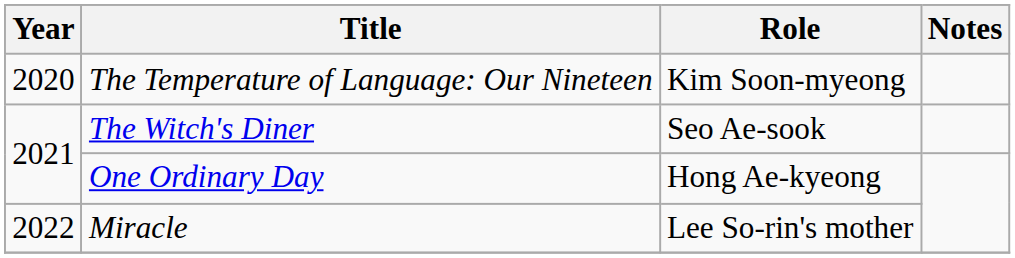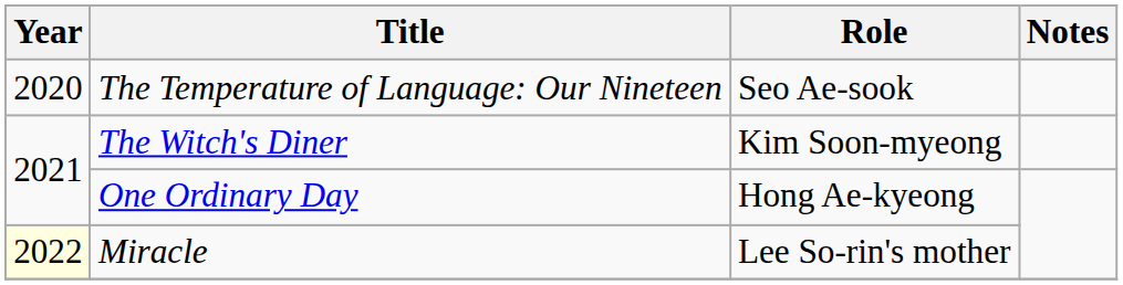 <table class="wikitable sortable">
 <tr>
 <th>Year</th>
 <th>Title</th>
 <th>Role</th>
 <th class="unsortable">Notes</th>
 </tr>
 <tr>
 <td>2020</td>
 <td><em>The Temperature of Language: Our Nineteen</em></td>
-<td>Kim Soon-myeong</td>
+<td>Seo Ae-sook</td>
 <td></td>
 </tr>
 <tr>
 <td rowspan="2">2021</td>
 <td><em><a href='#'>The Witch's Diner</a></em></td>
-<td>Seo Ae-sook</td>
+<td>Kim Soon-myeong</td>
 <td></td>
 </tr>
 <tr>
 <td><em><a href='#'>One Ordinary Day</a></em></td>
 <td>Hong Ae-kyeong</td>
 <td rowspan=2></td>
 </tr>
 <tr>
-<td>2022</td>
+<td style="background: lightyellow;">2022</td>
 <td><em>Miracle</em></td>
 <td>Lee So-rin's mother</td>
 </tr>
 <tr>
 </tr>
 </table>
